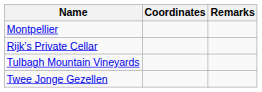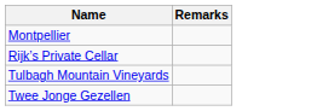 <table class="wikitable sortable" style="font-size: 95%;">
 <tr>
 <th>Name</th>
-<th>Coordinates</th>
 <th>Remarks</th>
 </tr>
 <tr>
 <td><a href='#'>Montpellier</a></td>
 <td></td>
-<td></td>
 </tr>
 <tr>
 <td><a href='#'>Rijk’s Private Cellar</a></td>
-<td></td>
 <td></td>
 </tr>
 <tr>
 <td><a href='#'>Tulbagh Mountain Vineyards</a></td>
 <td></td>
-<td></td>
 </tr>
 <tr>
 <td><a href='#'>Twee Jonge Gezellen</a></td>
 <td></td>
-<td></td>
 </tr>
 </table>
